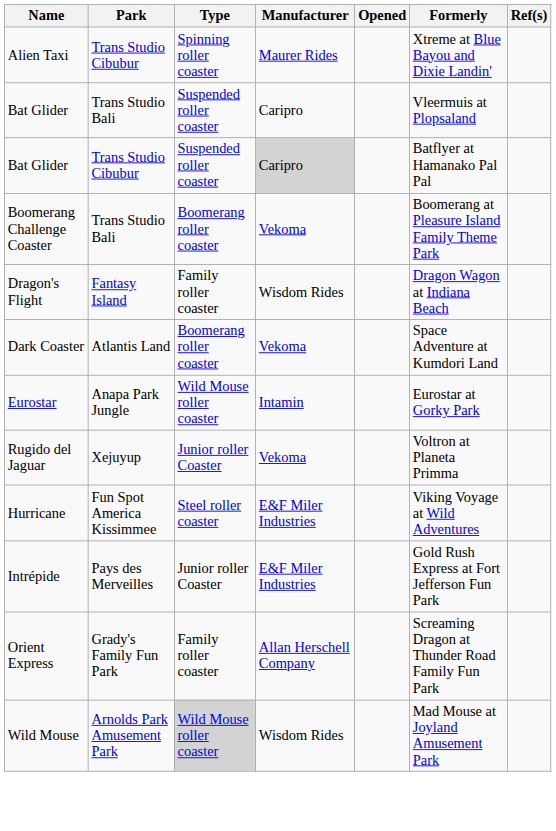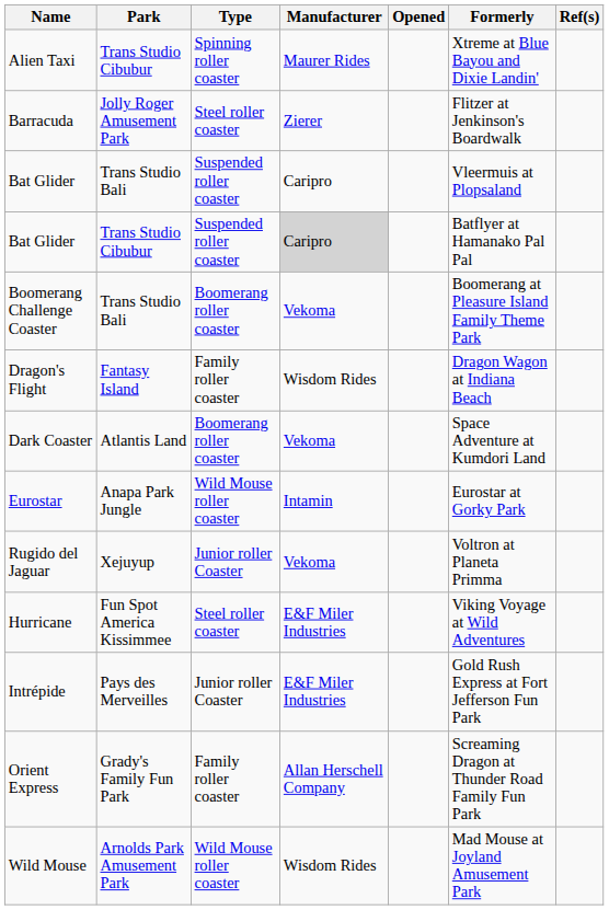 <table class="wikitable sortable">
 <tr>
 <th>Name</th>
 <th>Park</th>
 <th>Type</th>
 <th>Manufacturer</th>
 <th>Opened</th>
 <th>Formerly</th>
 <th class="unsortable">Ref(s)</th>
 </tr>
 <tr>
 <td>Alien Taxi</td>
 <td><a href='#'>Trans Studio Cibubur</a></td>
 <td><a href='#'>Spinning roller coaster</a></td>
 <td><a href='#'>Maurer Rides</a></td>
 <td></td>
 <td>Xtreme at <a href='#'>Blue Bayou and Dixie Landin'</a></td>
+<td></td>
+</tr>
+<tr>
+<td>Barracuda</td>
+<td><a href='#'>Jolly Roger Amusement Park</a></td>
+<td><a href='#'>Steel roller coaster</a></td>
+<td><a href='#'>Zierer</a></td>
+<td></td>
+<td>Flitzer at Jenkinson's Boardwalk</td>
 <td></td>
 </tr>
 <tr>
 <td>Bat Glider</td>
 <td>Trans Studio Bali</td>
 <td><a href='#'>Suspended roller coaster</a></td>
 <td>Caripro</td>
 <td></td>
 <td>Vleermuis at <a href='#'>Plopsaland</a></td>
 <td></td>
 </tr>
 <tr>
 <td>Bat Glider</td>
 <td><a href='#'>Trans Studio Cibubur</a></td>
 <td><a href='#'>Suspended roller coaster</a></td>
 <td style="background: lightgrey;">Caripro</td>
 <td></td>
 <td>Batflyer at Hamanako Pal Pal</td>
 <td></td>
 </tr>
 <tr>
 <td>Boomerang Challenge Coaster</td>
 <td>Trans Studio Bali</td>
 <td><a href='#'>Boomerang roller coaster</a></td>
 <td><a href='#'>Vekoma</a></td>
 <td></td>
 <td>Boomerang at <a href='#'>Pleasure Island Family Theme Park</a></td>
 <td></td>
 </tr>
 <tr>
 <td>Dragon's Flight</td>
 <td><a href='#'>Fantasy Island</a></td>
 <td>Family roller coaster</td>
 <td>Wisdom Rides</td>
 <td></td>
 <td><a href='#'>Dragon Wagon</a> at <a href='#'>Indiana Beach</a></td>
 <td></td>
 </tr>
 <tr>
 <td>Dark Coaster</td>
 <td>Atlantis Land</td>
 <td><a href='#'>Boomerang roller coaster</a></td>
 <td><a href='#'>Vekoma</a></td>
 <td></td>
 <td>Space Adventure at Kumdori Land</td>
 <td></td>
 </tr>
 <tr>
 <td><a href='#'>Eurostar</a></td>
 <td>Anapa Park Jungle</td>
 <td><a href='#'>Wild Mouse roller coaster</a></td>
 <td><a href='#'>Intamin</a></td>
 <td></td>
 <td>Eurostar at <a href='#'>Gorky Park</a></td>
 <td></td>
 </tr>
 <tr>
 <td>Rugido del Jaguar</td>
 <td>Xejuyup</td>
 <td><a href='#'>Junior roller Coaster</a></td>
 <td><a href='#'>Vekoma</a></td>
 <td></td>
 <td>Voltron at Planeta Primma</td>
 <td></td>
 </tr>
 <tr>
 <td>Hurricane</td>
 <td>Fun Spot America Kissimmee</td>
 <td><a href='#'>Steel roller coaster</a></td>
 <td><a href='#'>E&F Miler Industries</a></td>
 <td></td>
 <td>Viking Voyage at <a href='#'>Wild Adventures</a></td>
 <td></td>
 </tr>
 <tr>
 <td>Intrépide</td>
 <td>Pays des Merveilles</td>
 <td>Junior roller Coaster</td>
 <td><a href='#'>E&F Miler Industries</a></td>
 <td></td>
 <td>Gold Rush Express at Fort Jefferson Fun Park</td>
 <td></td>
 </tr>
 <tr>
 <td>Orient Express</td>
 <td>Grady's Family Fun Park</td>
 <td>Family roller coaster</td>
 <td><a href='#'>Allan Herschell Company</a></td>
 <td></td>
 <td>Screaming Dragon at Thunder Road Family Fun Park</td>
 <td></td>
 </tr>
 <tr>
 <td>Wild Mouse</td>
 <td><a href='#'>Arnolds Park Amusement Park</a></td>
-<td style="background: lightgrey;"><a href='#'>Wild Mouse roller coaster</a></td>
+<td><a href='#'>Wild Mouse roller coaster</a></td>
 <td>Wisdom Rides</td>
 <td></td>
 <td>Mad Mouse at <a href='#'>Joyland Amusement Park</a></td>
 <td></td>
 </tr>
 </table>
